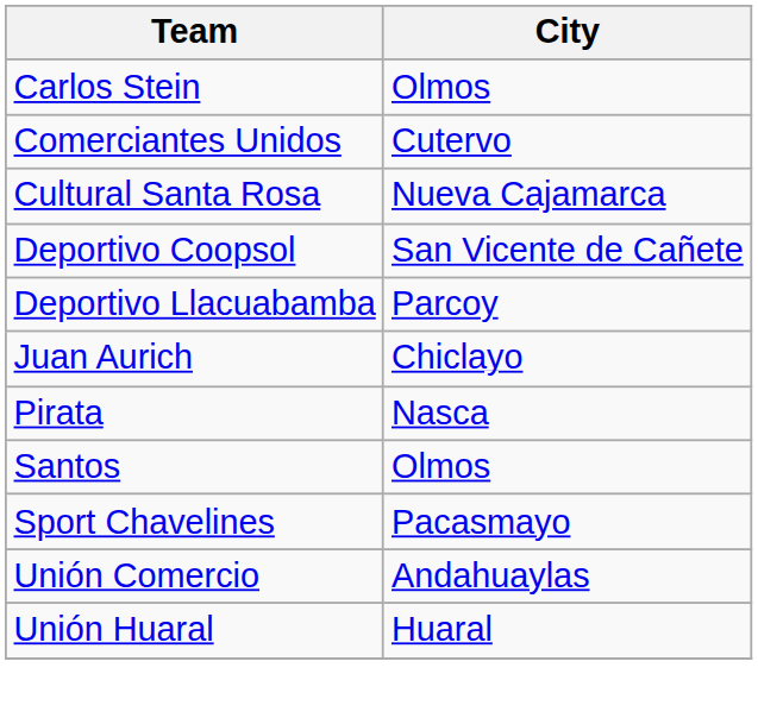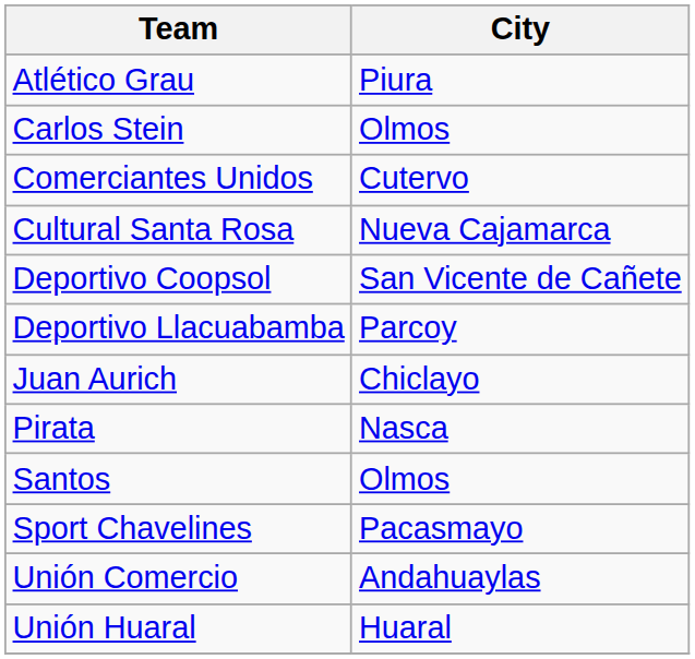 <table class="wikitable sortable">
 <tr>
 <th>Team</th>
 <th>City</th>
+</tr>
+<tr>
+<td><a href='#'>Atlético Grau</a></td>
+<td><a href='#'>Piura</a></td>
 </tr>
 <tr>
 <td><a href='#'>Carlos Stein</a></td>
 <td><a href='#'>Olmos</a></td>
 </tr>
 <tr>
 <td><a href='#'>Comerciantes Unidos</a></td>
 <td><a href='#'>Cutervo</a></td>
 </tr>
 <tr>
 <td><a href='#'>Cultural Santa Rosa</a></td>
 <td><a href='#'>Nueva Cajamarca</a></td>
 </tr>
 <tr>
 <td><a href='#'>Deportivo Coopsol</a></td>
 <td><a href='#'>San Vicente de Cañete</a></td>
 </tr>
 <tr>
 <td><a href='#'>Deportivo Llacuabamba</a></td>
 <td><a href='#'>Parcoy</a></td>
 </tr>
 <tr>
 <td><a href='#'>Juan Aurich</a></td>
 <td><a href='#'>Chiclayo</a></td>
 </tr>
 <tr>
 <td><a href='#'>Pirata</a></td>
 <td><a href='#'>Nasca</a></td>
 </tr>
 <tr>
 <td><a href='#'>Santos</a></td>
 <td><a href='#'>Olmos</a></td>
 </tr>
 <tr>
 <td><a href='#'>Sport Chavelines</a></td>
 <td><a href='#'>Pacasmayo</a></td>
 </tr>
 <tr>
 <td><a href='#'>Unión Comercio</a></td>
 <td><a href='#'>Andahuaylas</a></td>
 </tr>
 <tr>
 <td><a href='#'>Unión Huaral</a></td>
 <td><a href='#'>Huaral</a></td>
 </tr>
 <tr>
 </tr>
 </table>
